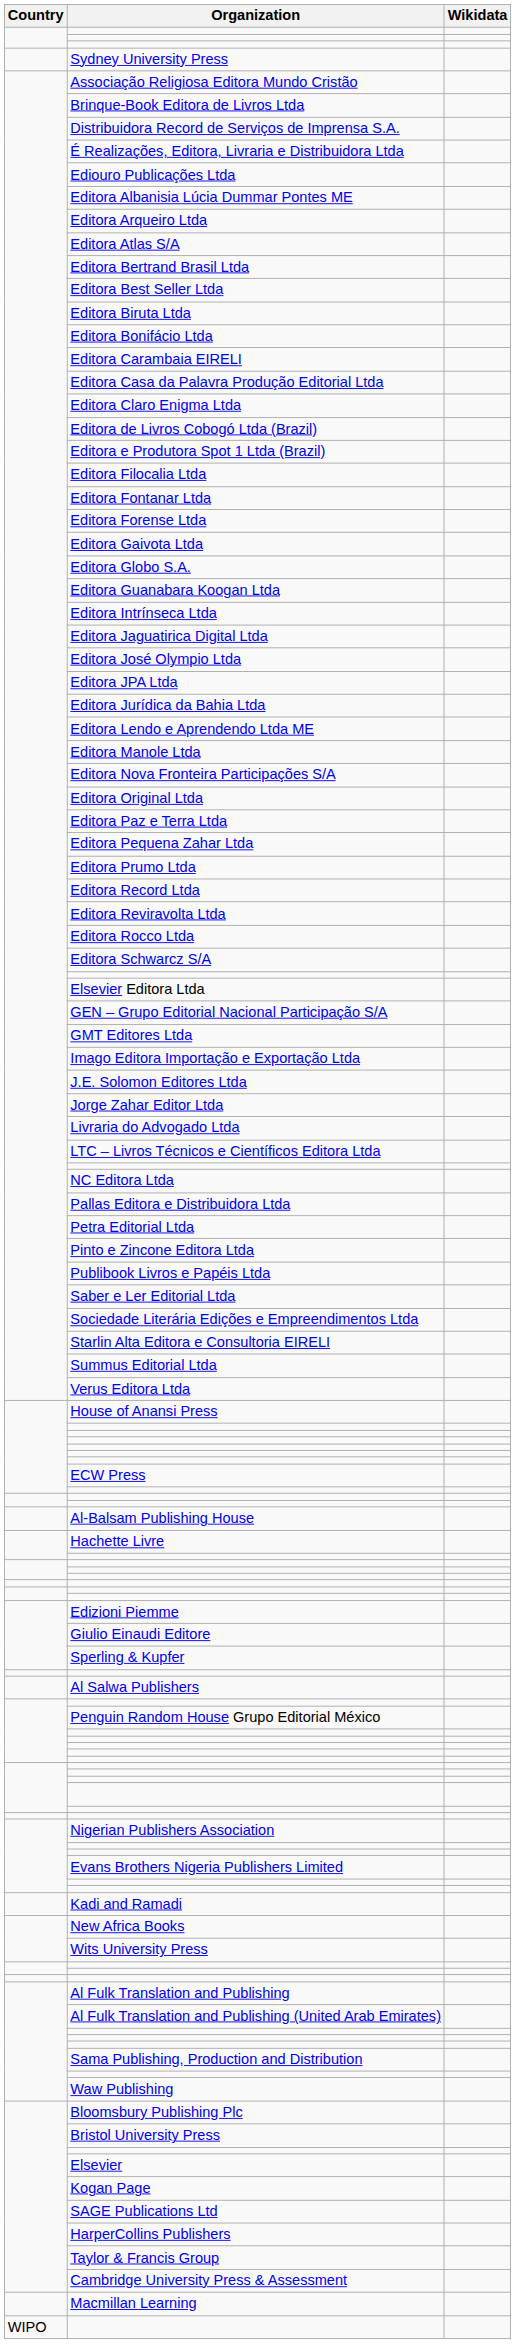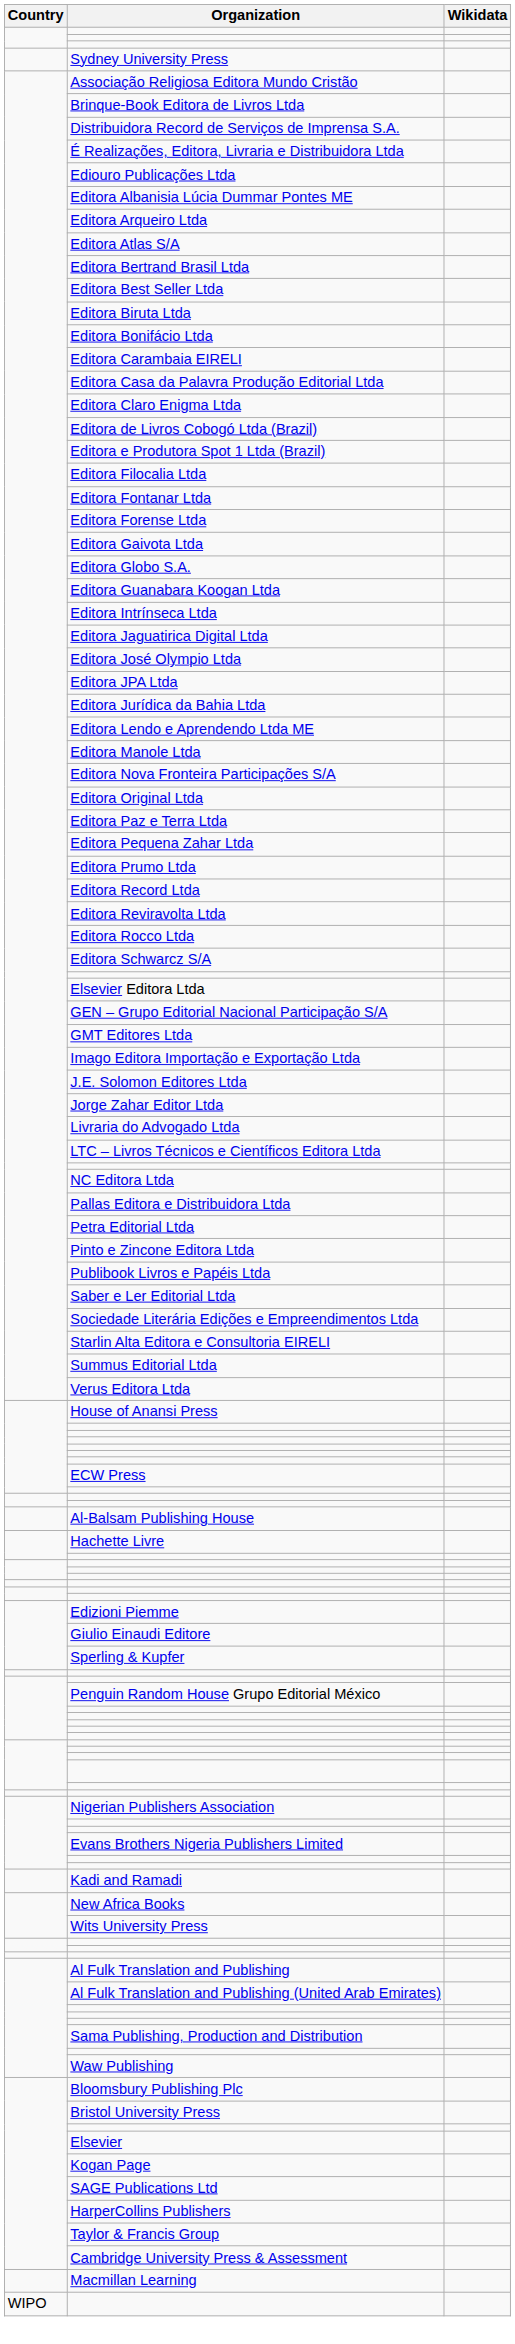 <table class="wikitable">
 <tr>
 <th>Country</th>
 <th>Organization</th>
 <th>Wikidata</th>
 </tr>
 <tr>
 <td rowspan="3"></td>
 <td></td>
 <td></td>
 </tr>
 <tr>
 <td></td>
 <td></td>
 </tr>
 <tr>
 <td></td>
 <td></td>
 </tr>
 <tr>
 <td></td>
 <td><a href='#'>Sydney University Press</a></td>
 <td></td>
 </tr>
 <tr>
 <td rowspan="59"></td>
 <td><a href='#'>Associação Religiosa Editora Mundo Cristão</a></td>
 <td></td>
 </tr>
 <tr>
 <td><a href='#'>Brinque-Book Editora de Livros Ltda</a></td>
 <td></td>
 </tr>
 <tr>
 <td><a href='#'>Distribuidora Record de Serviços de Imprensa S.A.</a></td>
 <td></td>
 </tr>
 <tr>
 <td><a href='#'>É Realizações, Editora, Livraria e Distribuidora Ltda</a></td>
 <td></td>
 </tr>
 <tr>
 <td><a href='#'>Ediouro Publicações Ltda</a></td>
 <td></td>
 </tr>
 <tr>
 <td><a href='#'>Editora Albanisia Lúcia Dummar Pontes ME</a></td>
 <td></td>
 </tr>
 <tr>
 <td><a href='#'>Editora Arqueiro Ltda</a></td>
 <td></td>
 </tr>
 <tr>
 <td><a href='#'>Editora Atlas S/A</a></td>
 <td></td>
 </tr>
 <tr>
 <td><a href='#'>Editora Bertrand Brasil Ltda</a></td>
 <td></td>
 </tr>
 <tr>
 <td><a href='#'>Editora Best Seller Ltda</a></td>
 <td></td>
 </tr>
 <tr>
 <td><a href='#'>Editora Biruta Ltda</a></td>
 <td></td>
 </tr>
 <tr>
 <td><a href='#'>Editora Bonifácio Ltda</a></td>
 <td></td>
 </tr>
 <tr>
 <td><a href='#'>Editora Carambaia EIRELI</a></td>
 <td></td>
 </tr>
 <tr>
 <td><a href='#'>Editora Casa da Palavra Produção Editorial Ltda</a></td>
 <td></td>
 </tr>
 <tr>
 <td><a href='#'>Editora Claro Enigma Ltda</a></td>
 <td></td>
 </tr>
 <tr>
 <td><a href='#'>Editora de Livros Cobogó Ltda (Brazil)</a></td>
 <td></td>
 </tr>
 <tr>
 <td><a href='#'>Editora e Produtora Spot 1 Ltda (Brazil)</a></td>
 <td></td>
 </tr>
 <tr>
 <td><a href='#'>Editora Filocalia Ltda</a></td>
 <td></td>
 </tr>
 <tr>
 <td><a href='#'>Editora Fontanar Ltda</a></td>
 <td></td>
 </tr>
 <tr>
 <td><a href='#'>Editora Forense Ltda</a></td>
 <td></td>
 </tr>
 <tr>
 <td><a href='#'>Editora Gaivota Ltda</a></td>
 <td></td>
 </tr>
 <tr>
 <td><a href='#'>Editora Globo S.A.</a></td>
 <td></td>
 </tr>
 <tr>
 <td><a href='#'>Editora Guanabara Koogan Ltda</a></td>
 <td></td>
 </tr>
 <tr>
 <td><a href='#'>Editora Intrínseca Ltda</a></td>
 <td></td>
 </tr>
 <tr>
 <td><a href='#'>Editora Jaguatirica Digital Ltda</a></td>
 <td></td>
 </tr>
 <tr>
 <td><a href='#'>Editora José Olympio Ltda</a></td>
 <td></td>
 </tr>
 <tr>
 <td><a href='#'>Editora JPA Ltda</a></td>
 <td></td>
 </tr>
 <tr>
 <td><a href='#'>Editora Jurídica da Bahia Ltda</a></td>
 <td></td>
 </tr>
 <tr>
 <td><a href='#'>Editora Lendo e Aprendendo Ltda ME</a></td>
 <td></td>
 </tr>
 <tr>
 <td><a href='#'>Editora Manole Ltda</a></td>
 <td></td>
 </tr>
 <tr>
 <td><a href='#'>Editora Nova Fronteira Participações S/A</a></td>
 <td></td>
 </tr>
 <tr>
 <td><a href='#'>Editora Original Ltda</a></td>
 <td></td>
 </tr>
 <tr>
 <td><a href='#'>Editora Paz e Terra Ltda</a></td>
 <td></td>
 </tr>
 <tr>
 <td><a href='#'>Editora Pequena Zahar Ltda</a></td>
 <td></td>
 </tr>
 <tr>
 <td><a href='#'>Editora Prumo Ltda</a></td>
 <td></td>
 </tr>
 <tr>
 <td><a href='#'>Editora Record Ltda</a></td>
 <td></td>
 </tr>
 <tr>
 <td><a href='#'>Editora Reviravolta Ltda</a></td>
 <td></td>
 </tr>
 <tr>
 <td><a href='#'>Editora Rocco Ltda</a></td>
 <td></td>
 </tr>
 <tr>
 <td><a href='#'>Editora Schwarcz S/A</a></td>
 <td></td>
 </tr>
 <tr>
 <td></td>
 <td></td>
 </tr>
 <tr>
 <td><a href='#'>Elsevier</a> Editora Ltda</td>
 <td></td>
 </tr>
 <tr>
 <td><a href='#'>GEN – Grupo Editorial Nacional Participação S/A</a></td>
 <td></td>
 </tr>
 <tr>
 <td><a href='#'>GMT Editores Ltda</a></td>
 <td></td>
 </tr>
 <tr>
 <td><a href='#'>Imago Editora Importação e Exportação Ltda</a></td>
 <td></td>
 </tr>
 <tr>
 <td><a href='#'>J.E. Solomon Editores Ltda</a></td>
 <td></td>
 </tr>
 <tr>
 <td><a href='#'>Jorge Zahar Editor Ltda</a></td>
 <td></td>
 </tr>
 <tr>
 <td><a href='#'>Livraria do Advogado Ltda</a></td>
 <td></td>
 </tr>
 <tr>
 <td><a href='#'>LTC – Livros Técnicos e Científicos Editora Ltda</a></td>
 <td></td>
 </tr>
 <tr>
 <td></td>
 <td></td>
 </tr>
 <tr>
 <td><a href='#'>NC Editora Ltda</a></td>
 <td></td>
 </tr>
 <tr>
 <td><a href='#'>Pallas Editora e Distribuidora Ltda</a></td>
 <td></td>
 </tr>
 <tr>
 <td><a href='#'>Petra Editorial Ltda</a></td>
 <td></td>
 </tr>
 <tr>
 <td><a href='#'>Pinto e Zincone Editora Ltda</a></td>
 <td></td>
 </tr>
 <tr>
 <td><a href='#'>Publibook Livros e Papéis Ltda</a></td>
 <td></td>
 </tr>
 <tr>
 <td><a href='#'>Saber e Ler Editorial Ltda</a></td>
 <td></td>
 </tr>
 <tr>
 <td><a href='#'>Sociedade Literária Edições e Empreendimentos Ltda</a></td>
 <td></td>
 </tr>
 <tr>
 <td><a href='#'>Starlin Alta Editora e Consultoria EIRELI</a></td>
 <td></td>
 </tr>
 <tr>
 <td><a href='#'>Summus Editorial Ltda</a></td>
 <td></td>
 </tr>
 <tr>
 <td><a href='#'>Verus Editora Ltda</a></td>
 <td></td>
 </tr>
 <tr>
 <td rowspan="9"></td>
 <td><a href='#'>House of Anansi Press</a></td>
 <td></td>
 </tr>
 <tr>
 <td></td>
 <td></td>
 </tr>
 <tr>
 <td></td>
 <td></td>
 </tr>
 <tr>
 <td></td>
 <td></td>
 </tr>
 <tr>
 <td></td>
 <td></td>
 </tr>
 <tr>
 <td></td>
 <td></td>
 </tr>
 <tr>
 <td></td>
 <td></td>
 </tr>
 <tr>
 <td><a href='#'>ECW Press</a></td>
 <td></td>
 </tr>
 <tr>
 <td></td>
 <td></td>
 </tr>
 <tr>
 <td rowspan="2"></td>
 <td></td>
 <td></td>
 </tr>
 <tr>
 <td></td>
 <td></td>
 </tr>
 <tr>
 <td></td>
 <td><a href='#'>Al-Balsam Publishing House</a></td>
 <td></td>
 </tr>
 <tr>
 <td rowspan="2"></td>
 <td><a href='#'>Hachette Livre</a></td>
 <td></td>
 </tr>
 <tr>
 <td></td>
 <td></td>
 </tr>
 <tr>
 <td rowspan="3"></td>
 <td></td>
 <td></td>
 </tr>
 <tr>
 <td></td>
 <td></td>
 </tr>
 <tr>
 <td></td>
 <td></td>
 </tr>
 <tr>
 <td></td>
 <td></td>
 <td></td>
 </tr>
 <tr>
 <td rowspan="2"></td>
 <td></td>
 <td></td>
 </tr>
 <tr>
 <td></td>
 <td></td>
 </tr>
 <tr>
 <td rowspan="3"></td>
 <td><a href='#'>Edizioni Piemme</a></td>
 <td></td>
 </tr>
 <tr>
 <td><a href='#'>Giulio Einaudi Editore</a></td>
 <td></td>
 </tr>
 <tr>
 <td><a href='#'>Sperling & Kupfer</a></td>
 <td></td>
 </tr>
 <tr>
 <td></td>
 <td></td>
 <td></td>
 </tr>
 <tr>
-<td></td>
-<td><a href='#'>Al Salwa Publishers</a></td>
-<td></td>
-</tr>
-<tr>
 <td rowspan="7"></td>
 <td></td>
 <td></td>
 </tr>
 <tr>
 <td><a href='#'>Penguin Random House</a> Grupo Editorial México</td>
 <td></td>
 </tr>
 <tr>
 <td></td>
 <td></td>
 </tr>
 <tr>
 <td></td>
 <td></td>
 </tr>
 <tr>
 <td></td>
 <td></td>
 </tr>
 <tr>
 <td></td>
 <td></td>
 </tr>
 <tr>
 <td></td>
 <td></td>
 </tr>
 <tr>
 <td rowspan="5"></td>
 <td></td>
 <td></td>
 </tr>
 <tr>
 <td></td>
 <td></td>
 </tr>
 <tr>
 <td></td>
 <td></td>
 </tr>
 <tr>
 <td>  </td>
 <td></td>
 </tr>
 <tr>
 <td></td>
 <td></td>
 </tr>
 <tr>
 <td></td>
 <td></td>
 <td></td>
 </tr>
 <tr>
 <td rowspan="6"></td>
 <td><a href='#'>Nigerian Publishers Association</a></td>
 <td></td>
 </tr>
 <tr>
 <td></td>
 <td></td>
 </tr>
 <tr>
 <td></td>
 <td></td>
 </tr>
 <tr>
 <td><a href='#'>Evans Brothers Nigeria Publishers Limited</a></td>
 <td></td>
 </tr>
 <tr>
 <td></td>
 <td></td>
 </tr>
 <tr>
 <td></td>
 <td></td>
 </tr>
 <tr>
 <td></td>
 <td><a href='#'>Kadi and Ramadi</a></td>
 <td></td>
 </tr>
 <tr>
 <td rowspan="2"></td>
 <td><a href='#'>New Africa Books</a></td>
 <td></td>
 </tr>
 <tr>
 <td><a href='#'>Wits University Press</a></td>
 <td></td>
 </tr>
 <tr>
 <td rowspan="2"></td>
 <td></td>
 <td></td>
 </tr>
 <tr>
 <td></td>
 <td></td>
 </tr>
 <tr>
 <td></td>
 <td></td>
 <td></td>
 </tr>
 <tr>
 <td rowspan="8"></td>
 <td><a href='#'>Al Fulk Translation and Publishing</a></td>
 <td></td>
 </tr>
 <tr>
 <td><a href='#'>Al Fulk Translation and Publishing (United Arab Emirates)</a></td>
 <td></td>
 </tr>
 <tr>
 <td></td>
 <td></td>
 </tr>
 <tr>
 <td></td>
 <td></td>
 </tr>
 <tr>
 <td></td>
 <td></td>
 </tr>
 <tr>
 <td><a href='#'>Sama Publishing, Production and Distribution</a></td>
 <td></td>
 </tr>
 <tr>
 <td></td>
 <td></td>
 </tr>
 <tr>
 <td><a href='#'>Waw Publishing</a></td>
 <td></td>
 </tr>
 <tr>
 <td rowspan="9"></td>
 <td><a href='#'>Bloomsbury Publishing Plc</a></td>
 <td></td>
 </tr>
 <tr>
 <td><a href='#'>Bristol University Press</a></td>
 <td></td>
 </tr>
 <tr>
 <td></td>
 <td></td>
 </tr>
 <tr>
 <td><a href='#'>Elsevier</a></td>
 <td></td>
 </tr>
 <tr>
 <td><a href='#'>Kogan Page</a></td>
 <td></td>
 </tr>
 <tr>
 <td><a href='#'>SAGE Publications Ltd</a></td>
 <td></td>
 </tr>
 <tr>
 <td><a href='#'>HarperCollins Publishers</a></td>
 <td></td>
 </tr>
 <tr>
 <td><a href='#'>Taylor & Francis Group</a></td>
 <td></td>
 </tr>
 <tr>
 <td><a href='#'>Cambridge University Press & Assessment</a></td>
 <td></td>
 </tr>
 <tr>
 <td></td>
 <td><a href='#'>Macmillan Learning</a></td>
 <td></td>
 </tr>
 <tr>
 <td>WIPO</td>
 <td></td>
 <td></td>
 </tr>
 </table>
